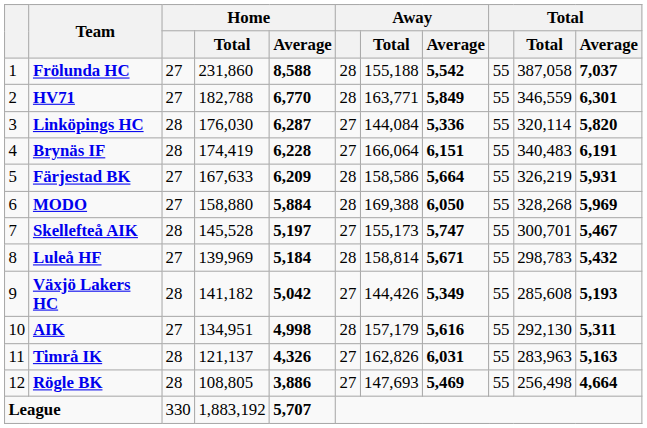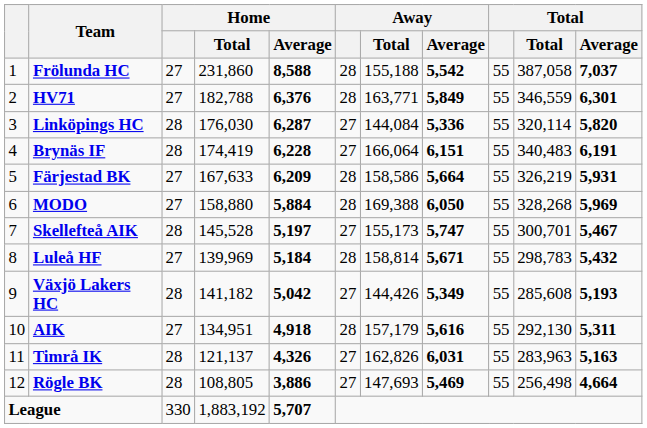 <table class="wikitable sortable">
 <tr>
 <th rowspan=2></th>
 <th rowspan=2>Team</th>
 <th colspan=3>Home</th>
 <th colspan=3>Away</th>
 <th colspan=3>Total</th>
 </tr>
 <tr>
 <th></th>
 <th>Total</th>
 <th>Average</th>
 <th></th>
 <th>Total</th>
 <th>Average</th>
 <th></th>
 <th>Total</th>
 <th>Average</th>
 </tr>
 <tr>
 <td>1</td>
 <td><strong><a href='#'>Frölunda HC</a></strong></td>
 <td>27</td>
 <td>231,860</td>
 <td><strong>8,588</strong></td>
 <td>28</td>
 <td>155,188</td>
 <td><strong>5,542</strong></td>
 <td>55</td>
 <td>387,058</td>
 <td><strong>7,037</strong></td>
 </tr>
 <tr>
 <td>2</td>
 <td><strong><a href='#'>HV71</a></strong></td>
 <td>27</td>
 <td>182,788</td>
-<td><strong>6,770</strong></td>
+<td><strong>6,376</strong></td>
 <td>28</td>
 <td>163,771</td>
 <td><strong>5,849</strong></td>
 <td>55</td>
 <td>346,559</td>
 <td><strong>6,301</strong></td>
 </tr>
 <tr>
 <td>3</td>
 <td><strong><a href='#'>Linköpings HC</a></strong></td>
 <td>28</td>
 <td>176,030</td>
 <td><strong>6,287</strong></td>
 <td>27</td>
 <td>144,084</td>
 <td><strong>5,336</strong></td>
 <td>55</td>
 <td>320,114</td>
 <td><strong>5,820</strong></td>
 </tr>
 <tr>
 <td>4</td>
 <td><strong><a href='#'>Brynäs IF</a></strong></td>
 <td>28</td>
 <td>174,419</td>
 <td><strong>6,228</strong></td>
 <td>27</td>
 <td>166,064</td>
 <td><strong>6,151</strong></td>
 <td>55</td>
 <td>340,483</td>
 <td><strong>6,191</strong></td>
 </tr>
 <tr>
 <td>5</td>
 <td><strong><a href='#'>Färjestad BK</a></strong></td>
 <td>27</td>
 <td>167,633</td>
 <td><strong>6,209</strong></td>
 <td>28</td>
 <td>158,586</td>
 <td><strong>5,664</strong></td>
 <td>55</td>
 <td>326,219</td>
 <td><strong>5,931</strong></td>
 </tr>
 <tr>
 <td>6</td>
 <td><strong><a href='#'>MODO</a></strong></td>
 <td>27</td>
 <td>158,880</td>
 <td><strong>5,884</strong></td>
 <td>28</td>
 <td>169,388</td>
 <td><strong>6,050</strong></td>
 <td>55</td>
 <td>328,268</td>
 <td><strong>5,969</strong></td>
 </tr>
 <tr>
 <td>7</td>
 <td><strong><a href='#'>Skellefteå AIK</a></strong></td>
 <td>28</td>
 <td>145,528</td>
 <td><strong>5,197</strong></td>
 <td>27</td>
 <td>155,173</td>
 <td><strong>5,747</strong></td>
 <td>55</td>
 <td>300,701</td>
 <td><strong>5,467</strong></td>
 </tr>
 <tr>
 <td>8</td>
 <td><strong><a href='#'>Luleå HF</a></strong></td>
 <td>27</td>
 <td>139,969</td>
 <td><strong>5,184</strong></td>
 <td>28</td>
 <td>158,814</td>
 <td><strong>5,671</strong></td>
 <td>55</td>
 <td>298,783</td>
 <td><strong>5,432</strong></td>
 </tr>
 <tr>
 <td>9</td>
 <td><strong><a href='#'>Växjö Lakers HC</a></strong></td>
 <td>28</td>
 <td>141,182</td>
 <td><strong>5,042</strong></td>
 <td>27</td>
 <td>144,426</td>
 <td><strong>5,349</strong></td>
 <td>55</td>
 <td>285,608</td>
 <td><strong>5,193</strong></td>
 </tr>
 <tr>
 <td>10</td>
 <td><strong><a href='#'>AIK</a></strong></td>
 <td>27</td>
 <td>134,951</td>
-<td><strong>4,998</strong></td>
+<td><strong>4,918</strong></td>
 <td>28</td>
 <td>157,179</td>
 <td><strong>5,616</strong></td>
 <td>55</td>
 <td>292,130</td>
 <td><strong>5,311</strong></td>
 </tr>
 <tr>
 <td>11</td>
 <td><strong><a href='#'>Timrå IK</a></strong></td>
 <td>28</td>
 <td>121,137</td>
 <td><strong>4,326</strong></td>
 <td>27</td>
 <td>162,826</td>
 <td><strong>6,031</strong></td>
 <td>55</td>
 <td>283,963</td>
 <td><strong>5,163</strong></td>
 </tr>
 <tr>
 <td>12</td>
 <td><strong><a href='#'>Rögle BK</a></strong></td>
 <td>28</td>
 <td>108,805</td>
 <td><strong>3,886</strong></td>
 <td>27</td>
 <td>147,693</td>
 <td><strong>5,469</strong></td>
 <td>55</td>
 <td>256,498</td>
 <td><strong>4,664</strong></td>
 </tr>
 <tr>
 <td colspan=2><strong>League</strong></td>
 <td>330</td>
 <td>1,883,192</td>
 <td><strong>5,707</strong></td>
 </tr>
 </table>
